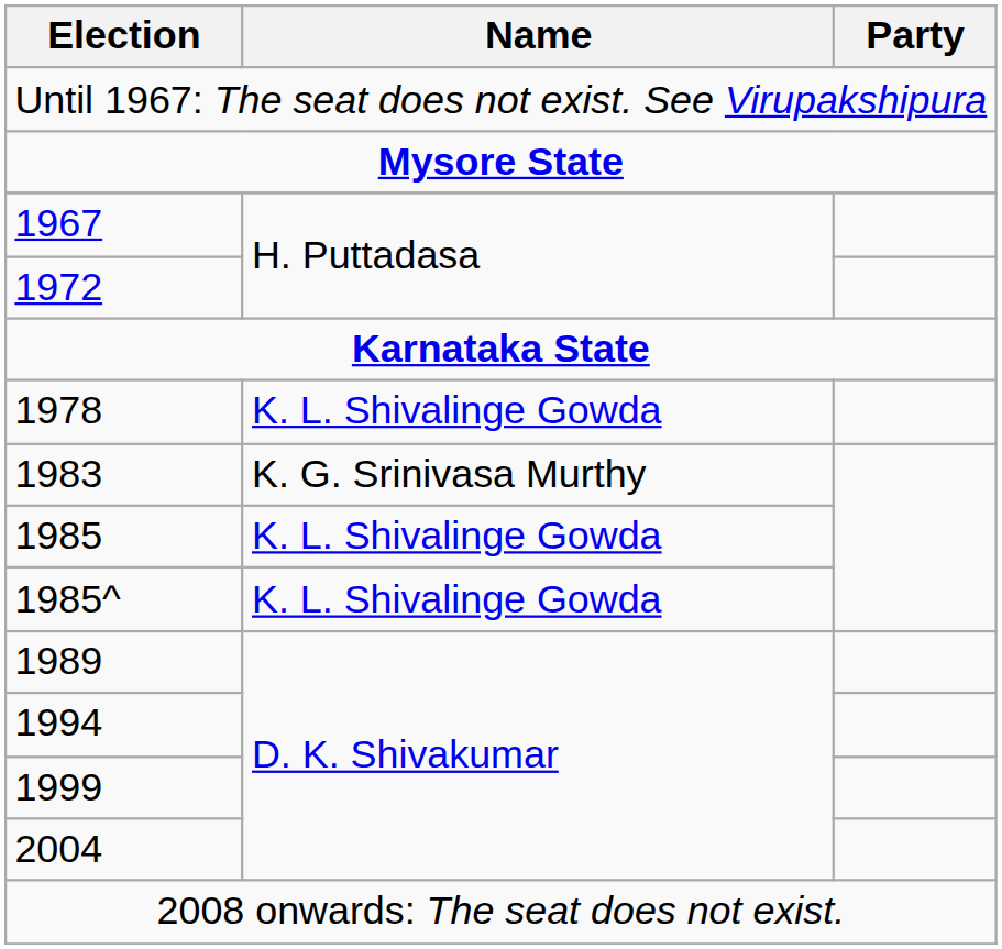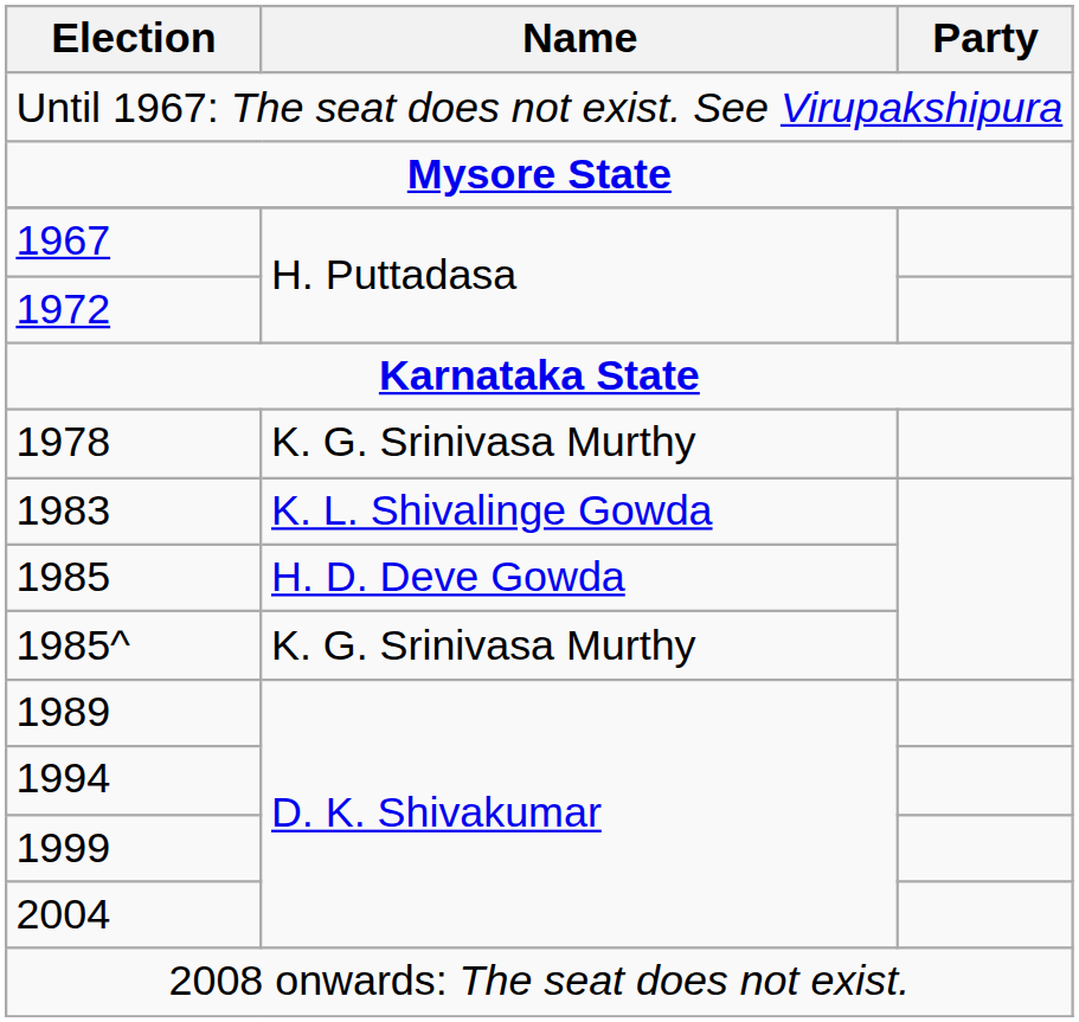 <table class="wikitable sortable">
 <tr>
 <th>Election</th>
 <th>Name</th>
 <th colspan=2>Party</th>
 </tr>
 <tr style="text-align:center">
 <td colspan="4">Until 1967: <em>The seat does not exist. See <a href='#'>Virupakshipura</a></em></td>
 </tr>
 <tr style="text-align:center">
 <td colspan="4"><strong><a href='#'>Mysore State</a></strong></td>
 </tr>
 <tr style="text-align:center">
 </tr>
 <tr style="text-align:left">
 <td><a href='#'>1967</a></td>
 <td rowspan="2">H. Puttadasa</td>
 <td></td>
 </tr>
 <tr>
 <td><a href='#'>1972</a></td>
 <td></td>
 </tr>
 <tr style="text-align:center">
 <td colspan="4"><strong><a href='#'>Karnataka State</a></strong></td>
 </tr>
 <tr>
 <td>1978</td>
-<td><a href='#'>K. L. Shivalinge Gowda</a></td>
+<td>K. G. Srinivasa Murthy</td>
 <td></td>
 </tr>
 <tr>
 <td>1983</td>
-<td>K. G. Srinivasa Murthy</td>
+<td><a href='#'>K. L. Shivalinge Gowda</a></td>
 </tr>
 <tr>
 <td>1985</td>
-<td><a href='#'>K. L. Shivalinge Gowda</a></td>
+<td><a href='#'>H. D. Deve Gowda</a></td>
 </tr>
 <tr>
 <td>1985^</td>
-<td><a href='#'>K. L. Shivalinge Gowda</a></td>
+<td>K. G. Srinivasa Murthy</td>
 </tr>
 <tr>
 <td>1989</td>
 <td rowspan="4"><a href='#'>D. K. Shivakumar</a></td>
 <td></td>
 </tr>
 <tr>
 <td>1994</td>
 <td></td>
 </tr>
 <tr>
 <td>1999</td>
 <td></td>
 </tr>
 <tr>
 <td>2004</td>
 </tr>
 <tr style="text-align:center">
 <td colspan="4">2008 onwards: <em>The seat does not exist.</em></td>
 </tr>
 <tr>
 </tr>
 </table>
